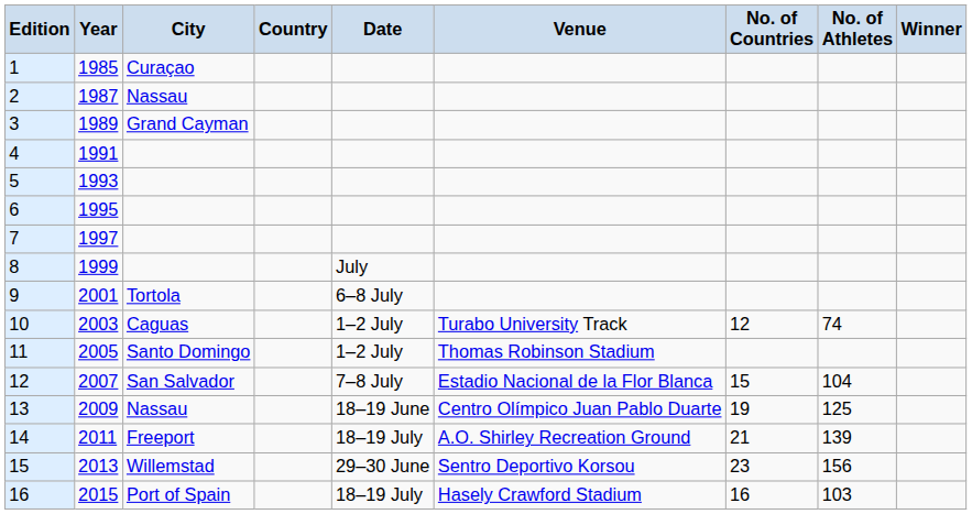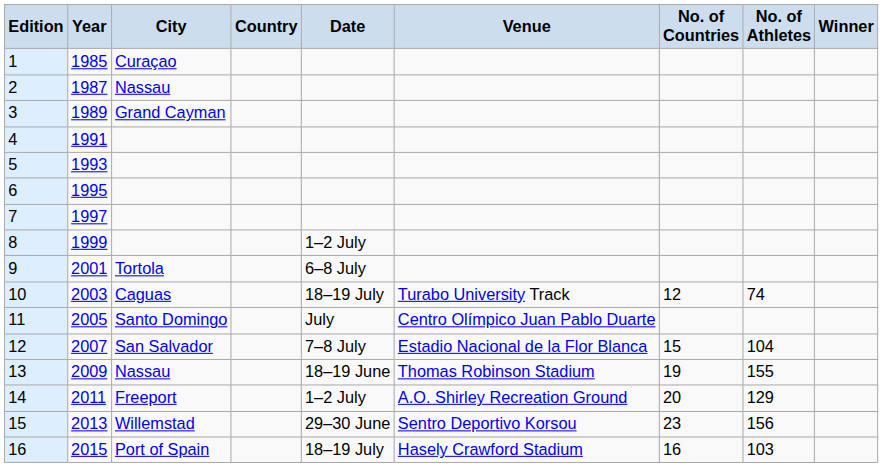 <table class="wikitable" align="center">
 <tr>
 <th style="background-color: #CCDDEE;">Edition</th>
 <th style="background-color: #CCDDEE;">Year</th>
 <th style="background-color: #CCDDEE;">City</th>
 <th style="background-color: #CCDDEE;">Country</th>
 <th style="background-color: #CCDDEE;">Date</th>
 <th style="background-color: #CCDDEE;">Venue</th>
 <th style="background-color: #CCDDEE;">No. of <br>Countries</th>
 <th style="background-color: #CCDDEE;">No. of<br>Athletes</th>
 <th style="background-color: #CCDDEE;">Winner</th>
 </tr>
 <tr>
 <td bgcolor=DDEEFF>1</td>
 <td><a href='#'>1985</a></td>
 <td><a href='#'>Curaçao</a></td>
 <td></td>
 <td></td>
 <td></td>
 <td></td>
 <td></td>
 <td></td>
 </tr>
 <tr>
 <td bgcolor=DDEEFF>2</td>
 <td><a href='#'>1987</a></td>
 <td><a href='#'>Nassau</a></td>
 <td></td>
 <td></td>
 <td></td>
 <td></td>
 <td></td>
 <td></td>
 </tr>
 <tr>
 <td bgcolor=DDEEFF>3</td>
 <td><a href='#'>1989</a></td>
 <td><a href='#'>Grand Cayman</a></td>
 <td></td>
 <td></td>
 <td></td>
 <td></td>
 <td></td>
 <td></td>
 </tr>
 <tr>
 <td bgcolor=DDEEFF>4</td>
 <td><a href='#'>1991</a></td>
 <td></td>
 <td></td>
 <td></td>
 <td></td>
 <td></td>
 <td></td>
 <td></td>
 </tr>
 <tr>
 <td bgcolor=DDEEFF>5</td>
 <td><a href='#'>1993</a></td>
 <td></td>
 <td></td>
 <td></td>
 <td></td>
 <td></td>
 <td></td>
 <td></td>
 </tr>
 <tr>
 <td bgcolor=DDEEFF>6</td>
 <td><a href='#'>1995</a></td>
 <td></td>
 <td></td>
 <td></td>
 <td></td>
 <td></td>
 <td></td>
 <td></td>
 </tr>
 <tr>
 <td bgcolor=DDEEFF>7</td>
 <td><a href='#'>1997</a></td>
 <td></td>
 <td></td>
 <td></td>
 <td></td>
 <td></td>
 <td></td>
 <td></td>
 </tr>
 <tr>
 <td bgcolor=DDEEFF>8</td>
 <td><a href='#'>1999</a></td>
 <td></td>
 <td></td>
-<td>July</td>
+<td>1–2 July</td>
 <td></td>
 <td></td>
 <td></td>
 <td></td>
 </tr>
 <tr>
 <td bgcolor=DDEEFF>9</td>
 <td><a href='#'>2001</a></td>
 <td><a href='#'>Tortola</a></td>
 <td></td>
 <td>6–8 July</td>
 <td></td>
 <td></td>
 <td></td>
 <td></td>
 </tr>
 <tr>
 <td bgcolor=DDEEFF>10</td>
 <td><a href='#'>2003</a></td>
 <td><a href='#'>Caguas</a></td>
 <td></td>
-<td>1–2 July</td>
+<td>18–19 July</td>
 <td><a href='#'>Turabo University</a> Track</td>
 <td>12</td>
 <td>74</td>
 <td></td>
 </tr>
 <tr>
 <td bgcolor=DDEEFF>11</td>
 <td><a href='#'>2005</a></td>
 <td><a href='#'>Santo Domingo</a></td>
 <td></td>
-<td>1–2 July</td>
-<td><a href='#'>Thomas Robinson Stadium</a></td>
+<td>July</td>
+<td><a href='#'>Centro Olímpico Juan Pablo Duarte</a></td>
 <td></td>
 <td></td>
 <td></td>
 </tr>
 <tr>
 <td bgcolor=DDEEFF>12</td>
 <td><a href='#'>2007</a></td>
 <td><a href='#'>San Salvador</a></td>
 <td></td>
 <td>7–8 July</td>
 <td><a href='#'>Estadio Nacional de la Flor Blanca</a></td>
 <td>15</td>
 <td>104</td>
 <td></td>
 </tr>
 <tr>
 <td bgcolor=DDEEFF>13</td>
 <td><a href='#'>2009</a></td>
 <td><a href='#'>Nassau</a></td>
 <td></td>
 <td>18–19 June</td>
-<td><a href='#'>Centro Olímpico Juan Pablo Duarte</a></td>
+<td><a href='#'>Thomas Robinson Stadium</a></td>
 <td>19</td>
-<td>125</td>
+<td>155</td>
 <td></td>
 </tr>
 <tr>
 <td bgcolor=DDEEFF>14</td>
 <td><a href='#'>2011</a></td>
 <td><a href='#'>Freeport</a></td>
 <td></td>
-<td>18–19 July</td>
+<td>1–2 July</td>
 <td><a href='#'>A.O. Shirley Recreation Ground</a></td>
-<td>21</td>
-<td>139</td>
+<td>20</td>
+<td>129</td>
 <td></td>
 </tr>
 <tr>
 <td bgcolor=DDEEFF>15</td>
 <td><a href='#'>2013</a></td>
 <td><a href='#'>Willemstad</a></td>
 <td></td>
 <td>29–30 June</td>
 <td><a href='#'>Sentro Deportivo Korsou</a></td>
 <td>23</td>
 <td>156</td>
 <td></td>
 </tr>
 <tr>
 <td bgcolor=DDEEFF>16</td>
 <td><a href='#'>2015</a></td>
 <td><a href='#'>Port of Spain</a></td>
 <td></td>
 <td>18–19 July</td>
 <td><a href='#'>Hasely Crawford Stadium</a></td>
 <td>16</td>
 <td>103</td>
 <td></td>
 </tr>
 </table>
